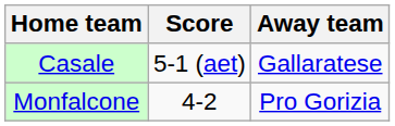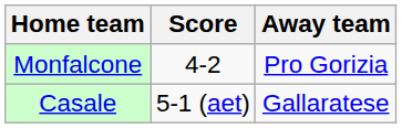 <table class="wikitable" style="text-align: center">
 <tr>
 <th>Home team</th>
 <th>Score</th>
 <th>Away team</th>
 </tr>
 <tr>
+<td bgcolor="ccffcc"><a href='#'>Monfalcone</a></td>
+<td>4-2</td>
+<td><a href='#'>Pro Gorizia</a></td>
+</tr>
+<tr>
 <td bgcolor="ccffcc"><a href='#'>Casale</a></td>
 <td>5-1 (<a href='#'>aet</a>)</td>
 <td><a href='#'>Gallaratese</a></td>
 </tr>
-<tr>
-<td bgcolor="ccffcc"><a href='#'>Monfalcone</a></td>
-<td>4-2</td>
-<td><a href='#'>Pro Gorizia</a></td>
-</tr>
 </table>
